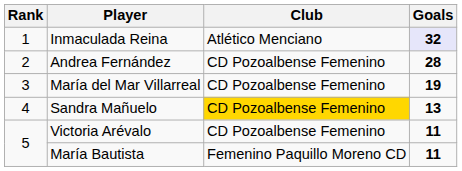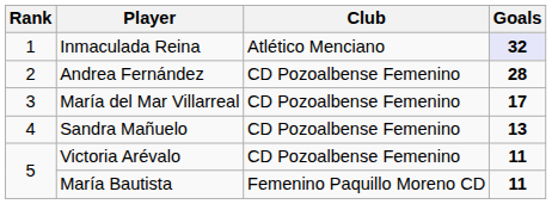 <table class="wikitable" style="text-align:center">
 <tr>
 <th>Rank</th>
 <th>Player</th>
 <th>Club</th>
 <th>Goals</th>
 </tr>
 <tr>
 <td>1</td>
 <td align="left">Inmaculada Reina</td>
 <td align="left">Atlético Menciano</td>
 <td style="background: lavender;"><strong>32</strong></td>
 </tr>
 <tr>
 <td>2</td>
 <td align="left">Andrea Fernández</td>
 <td align="left">CD Pozoalbense Femenino</td>
 <td><strong>28</strong></td>
 </tr>
 <tr>
 <td>3</td>
 <td align="left">María del Mar Villarreal</td>
 <td align="left">CD Pozoalbense Femenino</td>
-<td><strong>19</strong></td>
+<td><strong>17</strong></td>
 </tr>
 <tr>
 <td>4</td>
 <td align="left">Sandra Mañuelo</td>
-<td align="left" style="background: gold;">CD Pozoalbense Femenino</td>
+<td align="left">CD Pozoalbense Femenino</td>
 <td><strong>13</strong></td>
 </tr>
 <tr>
 <td rowspan="2">5</td>
 <td align="left">Victoria Arévalo</td>
 <td align="left">CD Pozoalbense Femenino</td>
 <td><strong>11</strong></td>
 </tr>
 <tr>
 <td align="left">María Bautista</td>
 <td align="left">Femenino Paquillo Moreno CD</td>
 <td><strong>11</strong></td>
 </tr>
 </table>
